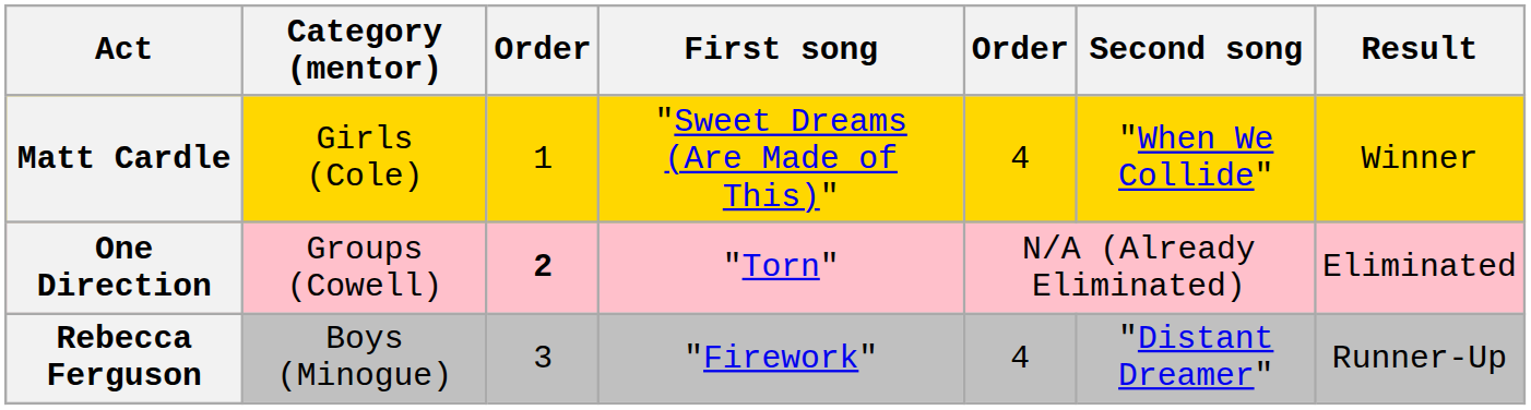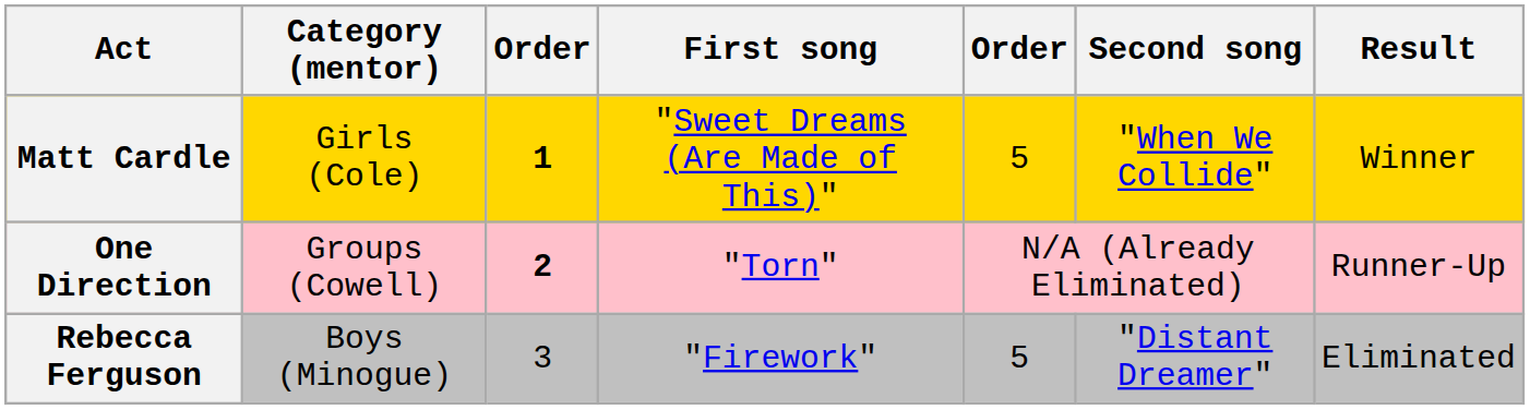 <table class="wikitable plainrowheaders" style="text-align:center;">
 <tr>
 <th scope="col">Act</th>
 <th scope="col">Category (mentor)</th>
 <th scope="col">Order</th>
 <th scope="col">First song</th>
 <th scope="col">Order</th>
 <th scope="col">Second song</th>
 <th scope="col">Result</th>
 </tr>
 <tr style="background:gold;">
 <th scope="row">Matt Cardle</th>
 <td>Girls (Cole)</td>
-<td>1</td>
+<td><strong>1</strong></td>
 <td>"<a href='#'>Sweet Dreams (Are Made of This)</a>"</td>
-<td>4</td>
+<td>5</td>
 <td>"<a href='#'>When We Collide</a>"</td>
 <td>Winner</td>
 </tr>
 <tr style="background:pink;">
 <th scope="row">One Direction</th>
 <td>Groups (Cowell)</td>
 <td><strong>2</strong></td>
 <td>"<a href='#'>Torn</a>"</td>
 <td colspan="2">N/A (Already Eliminated)</td>
-<td>Eliminated</td>
+<td>Runner-Up</td>
 </tr>
 <tr style="background:silver;">
 <th scope="row">Rebecca Ferguson</th>
 <td>Boys (Minogue)</td>
 <td>3</td>
 <td>"<a href='#'>Firework</a>"</td>
-<td>4</td>
+<td>5</td>
 <td>"<a href='#'>Distant Dreamer</a>"</td>
-<td>Runner-Up</td>
+<td>Eliminated</td>
 </tr>
 </table>
